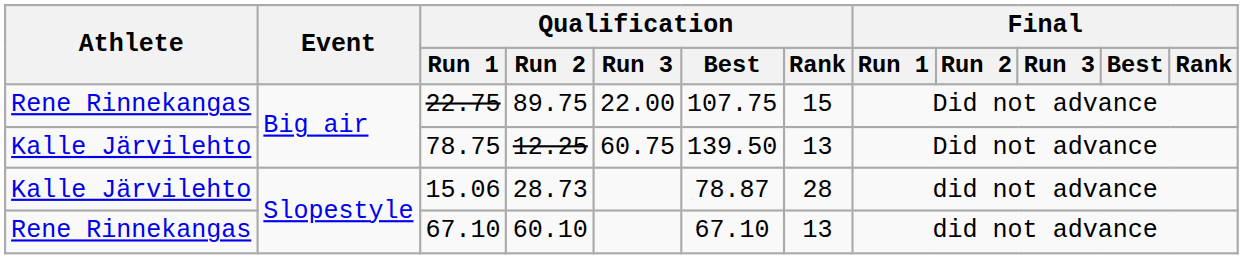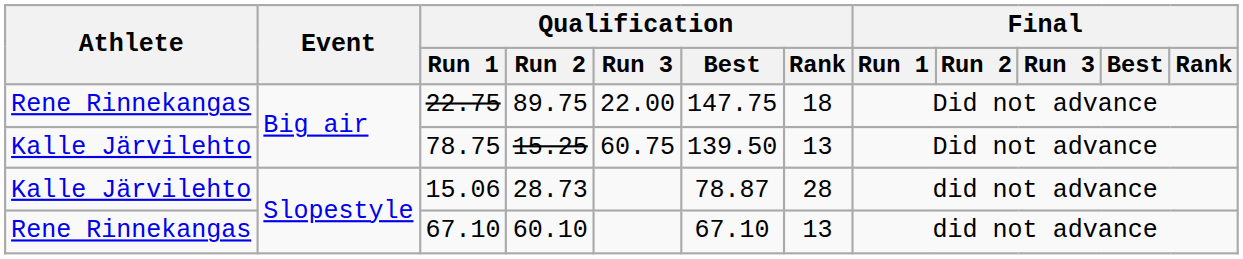 <table class=wikitable style=font-size:90%;text-align:center>
 <tr>
 <th rowspan=2>Athlete</th>
 <th rowspan=2>Event</th>
 <th colspan=5>Qualification</th>
 <th colspan=5>Final</th>
 </tr>
 <tr style=font-size:95%>
 <th>Run 1</th>
 <th>Run 2</th>
 <th>Run 3</th>
 <th>Best</th>
 <th>Rank</th>
 <th>Run 1</th>
 <th>Run 2</th>
 <th>Run 3</th>
 <th>Best</th>
 <th>Rank</th>
 </tr>
 <tr>
 <td align=left><a href='#'>Rene Rinnekangas</a></td>
 <td align=left rowspan=2><a href='#'>Big air</a></td>
 <td><s>22.75</s></td>
 <td>89.75</td>
 <td>22.00</td>
-<td>107.75</td>
-<td>15</td>
+<td>147.75</td>
+<td>18</td>
 <td colspan=5>Did not advance</td>
 </tr>
 <tr>
 <td align=left><a href='#'>Kalle Järvilehto</a></td>
 <td>78.75</td>
-<td><s>12.25</s></td>
+<td><s>15.25</s></td>
 <td>60.75</td>
 <td>139.50</td>
 <td>13</td>
 <td colspan=5>Did not advance</td>
 </tr>
 <tr>
 <td align=left><a href='#'>Kalle Järvilehto</a></td>
 <td align=left rowspan=2><a href='#'>Slopestyle</a></td>
 <td>15.06</td>
 <td>28.73</td>
 <td></td>
 <td>78.87</td>
 <td>28</td>
 <td colspan=5>did not advance</td>
 </tr>
 <tr>
 <td align=left><a href='#'>Rene Rinnekangas</a></td>
 <td>67.10</td>
 <td>60.10</td>
 <td></td>
 <td>67.10</td>
 <td>13</td>
 <td colspan=5>did not advance</td>
 </tr>
 </table>
